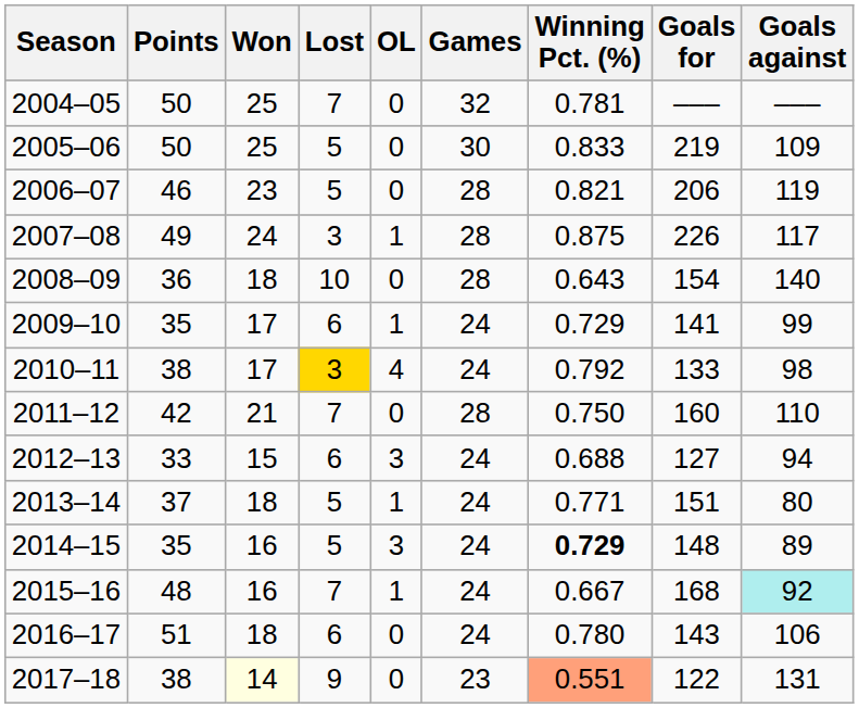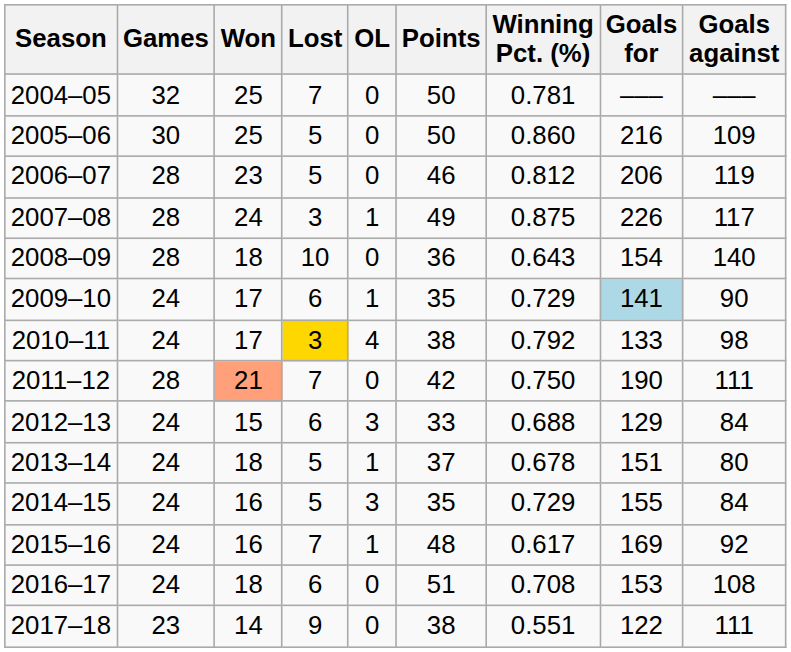 <table class="wikitable" style="text-align:center">
 <tr>
 <th>Season</th>
-<th>Points</th>
+<th>Games</th>
 <th>Won</th>
 <th>Lost</th>
 <th>OL</th>
-<th>Games</th>
+<th>Points</th>
 <th>Winning<br>Pct. (%)</th>
 <th>Goals<br>for</th>
 <th>Goals<br>against</th>
 </tr>
 <tr>
 <td>2004–05</td>
-<td>50</td>
+<td>32</td>
 <td>25</td>
 <td>7</td>
 <td>0</td>
-<td>32</td>
+<td>50</td>
 <td>0.781</td>
 <td>–––</td>
 <td>–––</td>
 </tr>
 <tr>
 <td>2005–06</td>
-<td>50</td>
+<td>30</td>
 <td>25</td>
 <td>5</td>
 <td>0</td>
-<td>30</td>
-<td>0.833</td>
-<td>219</td>
+<td>50</td>
+<td>0.860</td>
+<td>216</td>
 <td>109</td>
 </tr>
 <tr>
 <td>2006–07</td>
-<td>46</td>
+<td>28</td>
 <td>23</td>
 <td>5</td>
 <td>0</td>
-<td>28</td>
-<td>0.821</td>
+<td>46</td>
+<td>0.812</td>
 <td>206</td>
 <td>119</td>
 </tr>
 <tr>
 <td>2007–08</td>
-<td>49</td>
+<td>28</td>
 <td>24</td>
 <td>3</td>
 <td>1</td>
-<td>28</td>
+<td>49</td>
 <td>0.875</td>
 <td>226</td>
 <td>117</td>
 </tr>
 <tr>
 <td>2008–09</td>
-<td>36</td>
+<td>28</td>
 <td>18</td>
 <td>10</td>
 <td>0</td>
-<td>28</td>
+<td>36</td>
 <td>0.643</td>
 <td>154</td>
 <td>140</td>
 </tr>
 <tr>
 <td>2009–10</td>
-<td>35</td>
+<td>24</td>
 <td>17</td>
 <td>6</td>
 <td>1</td>
-<td>24</td>
+<td>35</td>
 <td>0.729</td>
-<td>141</td>
-<td>99</td>
+<td style="background: lightblue;">141</td>
+<td>90</td>
 </tr>
 <tr>
 <td>2010–11</td>
-<td>38</td>
+<td>24</td>
 <td>17</td>
 <td style="background: gold;">3</td>
 <td>4</td>
-<td>24</td>
+<td>38</td>
 <td>0.792</td>
 <td>133</td>
 <td>98</td>
 </tr>
 <tr>
 <td>2011–12</td>
-<td>42</td>
-<td>21</td>
+<td>28</td>
+<td style="background: lightsalmon;">21</td>
 <td>7</td>
 <td>0</td>
-<td>28</td>
+<td>42</td>
 <td>0.750</td>
-<td>160</td>
-<td>110</td>
+<td>190</td>
+<td>111</td>
 </tr>
 <tr>
 <td>2012–13</td>
-<td>33</td>
+<td>24</td>
 <td>15</td>
 <td>6</td>
 <td>3</td>
-<td>24</td>
+<td>33</td>
 <td>0.688</td>
-<td>127</td>
-<td>94</td>
+<td>129</td>
+<td>84</td>
 </tr>
 <tr>
 <td>2013–14</td>
-<td>37</td>
+<td>24</td>
 <td>18</td>
 <td>5</td>
 <td>1</td>
-<td>24</td>
-<td>0.771</td>
+<td>37</td>
+<td>0.678</td>
 <td>151</td>
 <td>80</td>
 </tr>
 <tr>
 <td>2014–15</td>
-<td>35</td>
+<td>24</td>
 <td>16</td>
 <td>5</td>
 <td>3</td>
-<td>24</td>
-<td><strong>0.729</strong></td>
-<td>148</td>
-<td>89</td>
+<td>35</td>
+<td>0.729</td>
+<td>155</td>
+<td>84</td>
 </tr>
 <tr>
 <td>2015–16</td>
-<td>48</td>
+<td>24</td>
 <td>16</td>
 <td>7</td>
 <td>1</td>
-<td>24</td>
-<td>0.667</td>
-<td>168</td>
-<td style="background: paleturquoise;">92</td>
+<td>48</td>
+<td>0.617</td>
+<td>169</td>
+<td>92</td>
 </tr>
 <tr>
 <td>2016–17</td>
-<td>51</td>
+<td>24</td>
 <td>18</td>
 <td>6</td>
 <td>0</td>
-<td>24</td>
-<td>0.780</td>
-<td>143</td>
-<td>106</td>
+<td>51</td>
+<td>0.708</td>
+<td>153</td>
+<td>108</td>
 </tr>
 <tr>
 <td>2017–18</td>
-<td>38</td>
-<td style="background: lightyellow;">14</td>
+<td>23</td>
+<td>14</td>
 <td>9</td>
 <td>0</td>
-<td>23</td>
-<td style="background: lightsalmon;">0.551</td>
+<td>38</td>
+<td>0.551</td>
 <td>122</td>
-<td>131</td>
+<td>111</td>
 </tr>
 </table>
